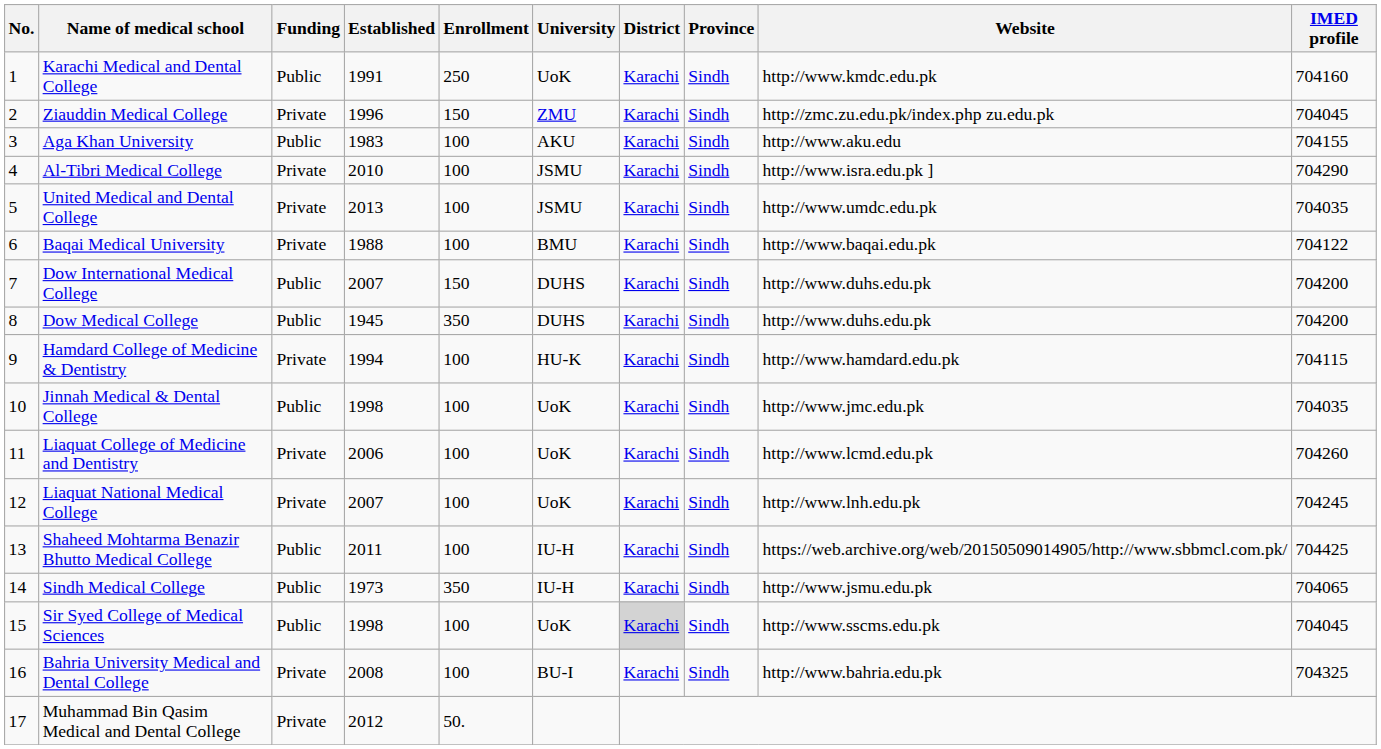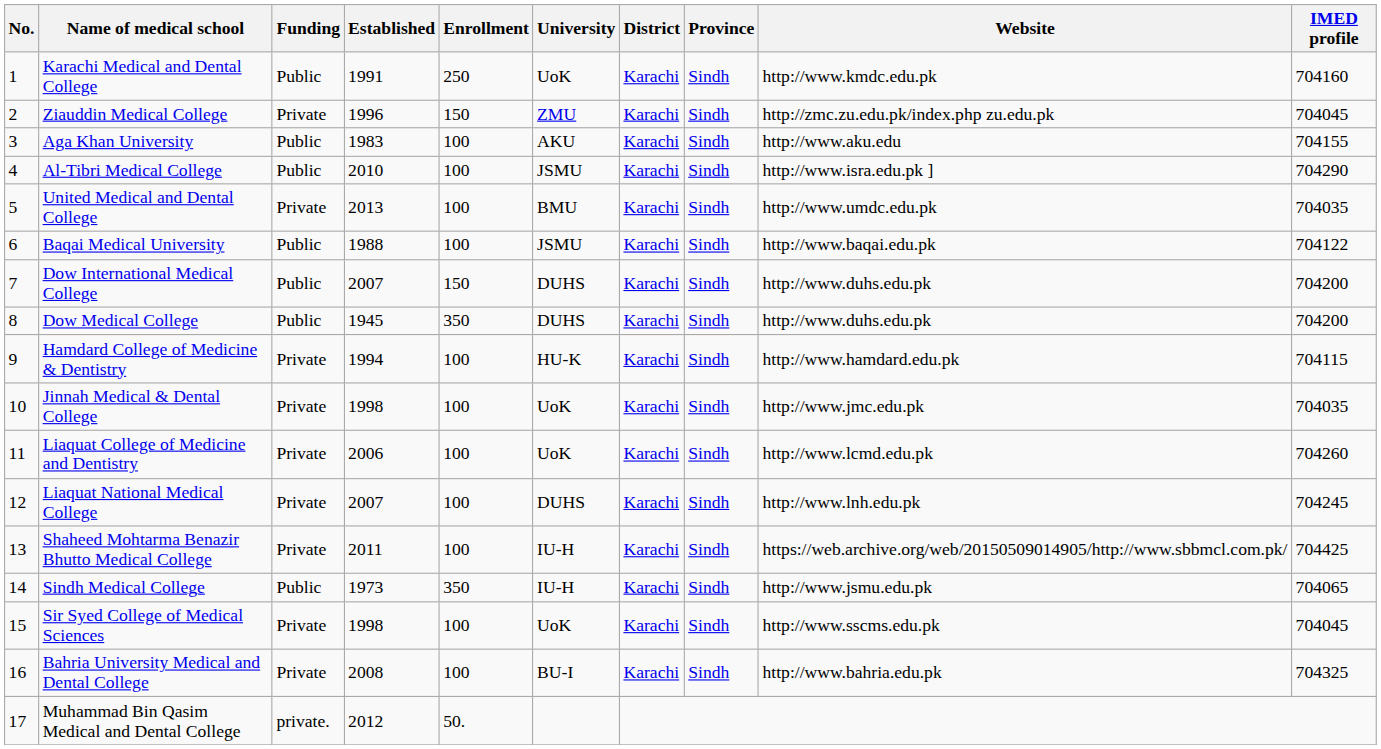 <table class="wikitable sortable">
 <tr>
 <th>No.</th>
 <th>Name of medical school</th>
 <th>Funding</th>
 <th>Established</th>
 <th>Enrollment</th>
 <th>University</th>
 <th>District</th>
 <th>Province</th>
 <th>Website</th>
 <th><a href='#'>IMED</a> profile</th>
 </tr>
 <tr>
 <td>1</td>
 <td><a href='#'>Karachi Medical and Dental College</a></td>
 <td>Public</td>
 <td>1991</td>
 <td>250</td>
 <td>UoK</td>
 <td><a href='#'>Karachi</a></td>
 <td><a href='#'>Sindh</a></td>
 <td>http://www.kmdc.edu.pk</td>
 <td>704160</td>
 </tr>
 <tr>
 <td>2</td>
 <td><a href='#'>Ziauddin Medical College</a></td>
 <td>Private</td>
 <td>1996</td>
 <td>150</td>
 <td><a href='#'>ZMU</a></td>
 <td><a href='#'>Karachi</a></td>
 <td><a href='#'>Sindh</a></td>
 <td>http://zmc.zu.edu.pk/index.php zu.edu.pk</td>
 <td>704045</td>
 </tr>
 <tr>
 <td>3</td>
 <td><a href='#'>Aga Khan University</a></td>
 <td>Public</td>
 <td>1983</td>
 <td>100</td>
 <td>AKU</td>
 <td><a href='#'>Karachi</a></td>
 <td><a href='#'>Sindh</a></td>
 <td>http://www.aku.edu</td>
 <td>704155</td>
 </tr>
 <tr>
 <td>4</td>
 <td><a href='#'>Al-Tibri Medical College</a></td>
-<td>Private</td>
+<td>Public</td>
 <td>2010</td>
 <td>100</td>
 <td>JSMU</td>
 <td><a href='#'>Karachi</a></td>
 <td><a href='#'>Sindh</a></td>
 <td>http://www.isra.edu.pk ]</td>
 <td>704290</td>
 </tr>
 <tr>
 <td>5</td>
 <td><a href='#'>United Medical and Dental College</a></td>
 <td>Private</td>
 <td>2013</td>
 <td>100</td>
-<td>JSMU</td>
+<td>BMU</td>
 <td><a href='#'>Karachi</a></td>
 <td><a href='#'>Sindh</a></td>
 <td>http://www.umdc.edu.pk</td>
 <td>704035</td>
 </tr>
 <tr>
 <td>6</td>
 <td><a href='#'>Baqai Medical University</a></td>
-<td>Private</td>
+<td>Public</td>
 <td>1988</td>
 <td>100</td>
-<td>BMU</td>
+<td>JSMU</td>
 <td><a href='#'>Karachi</a></td>
 <td><a href='#'>Sindh</a></td>
 <td>http://www.baqai.edu.pk</td>
 <td>704122</td>
 </tr>
 <tr>
 <td>7</td>
 <td><a href='#'>Dow International Medical College</a></td>
 <td>Public</td>
 <td>2007</td>
 <td>150</td>
 <td>DUHS</td>
 <td><a href='#'>Karachi</a></td>
 <td><a href='#'>Sindh</a></td>
 <td>http://www.duhs.edu.pk</td>
 <td>704200</td>
 </tr>
 <tr>
 <td>8</td>
 <td><a href='#'>Dow Medical College</a></td>
 <td>Public</td>
 <td>1945</td>
 <td>350</td>
 <td>DUHS</td>
 <td><a href='#'>Karachi</a></td>
 <td><a href='#'>Sindh</a></td>
 <td>http://www.duhs.edu.pk</td>
 <td>704200</td>
 </tr>
 <tr>
 <td>9</td>
 <td><a href='#'>Hamdard College of Medicine & Dentistry</a></td>
 <td>Private</td>
 <td>1994</td>
 <td>100</td>
 <td>HU-K</td>
 <td><a href='#'>Karachi</a></td>
 <td><a href='#'>Sindh</a></td>
 <td>http://www.hamdard.edu.pk</td>
 <td>704115</td>
 </tr>
 <tr>
 <td>10</td>
 <td><a href='#'>Jinnah Medical & Dental College</a></td>
-<td>Public</td>
+<td>Private</td>
 <td>1998</td>
 <td>100</td>
 <td>UoK</td>
 <td><a href='#'>Karachi</a></td>
 <td><a href='#'>Sindh</a></td>
 <td>http://www.jmc.edu.pk</td>
 <td>704035</td>
 </tr>
 <tr>
 <td>11</td>
 <td><a href='#'>Liaquat College of Medicine and Dentistry</a></td>
 <td>Private</td>
 <td>2006</td>
 <td>100</td>
 <td>UoK</td>
 <td><a href='#'>Karachi</a></td>
 <td><a href='#'>Sindh</a></td>
 <td>http://www.lcmd.edu.pk</td>
 <td>704260</td>
 </tr>
 <tr>
 <td>12</td>
 <td><a href='#'>Liaquat National Medical College</a></td>
 <td>Private</td>
 <td>2007</td>
 <td>100</td>
-<td>UoK</td>
+<td>DUHS</td>
 <td><a href='#'>Karachi</a></td>
 <td><a href='#'>Sindh</a></td>
 <td>http://www.lnh.edu.pk</td>
 <td>704245</td>
 </tr>
 <tr>
 <td>13</td>
 <td><a href='#'>Shaheed Mohtarma Benazir Bhutto Medical College</a></td>
-<td>Public</td>
+<td>Private</td>
 <td>2011</td>
 <td>100</td>
 <td>IU-H</td>
 <td><a href='#'>Karachi</a></td>
 <td><a href='#'>Sindh</a></td>
 <td>https://web.archive.org/web/20150509014905/http://www.sbbmcl.com.pk/</td>
 <td>704425</td>
 </tr>
 <tr>
 <td>14</td>
 <td><a href='#'>Sindh Medical College</a></td>
 <td>Public</td>
 <td>1973</td>
 <td>350</td>
 <td>IU-H</td>
 <td><a href='#'>Karachi</a></td>
 <td><a href='#'>Sindh</a></td>
 <td>http://www.jsmu.edu.pk</td>
 <td>704065</td>
 </tr>
 <tr>
 <td>15</td>
 <td><a href='#'>Sir Syed College of Medical Sciences</a></td>
-<td>Public</td>
+<td>Private</td>
 <td>1998</td>
 <td>100</td>
 <td>UoK</td>
-<td style="background: lightgrey;"><a href='#'>Karachi</a></td>
+<td><a href='#'>Karachi</a></td>
 <td><a href='#'>Sindh</a></td>
 <td>http://www.sscms.edu.pk</td>
 <td>704045</td>
 </tr>
 <tr>
 <td>16</td>
 <td><a href='#'>Bahria University Medical and Dental College</a></td>
 <td>Private</td>
 <td>2008</td>
 <td>100</td>
 <td>BU-I</td>
 <td><a href='#'>Karachi</a></td>
 <td><a href='#'>Sindh</a></td>
 <td>http://www.bahria.edu.pk</td>
 <td>704325</td>
 </tr>
 <tr>
 <td>17</td>
 <td>Muhammad Bin Qasim Medical and Dental College</td>
-<td>Private</td>
+<td>private.</td>
 <td>2012</td>
 <td>50.</td>
 <td></td>
 </tr>
 </table>
